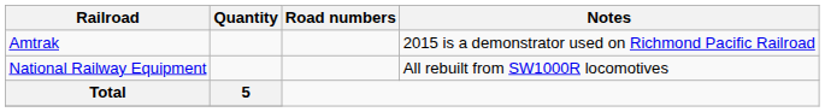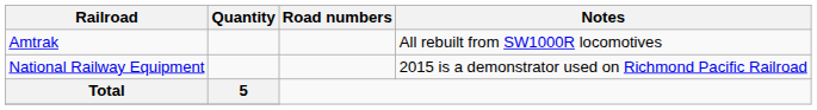 <table class="wikitable">
 <tr>
 <th>Railroad</th>
 <th>Quantity</th>
 <th>Road numbers</th>
 <th>Notes</th>
 </tr>
 <tr>
 <td><a href='#'>Amtrak</a></td>
 <td></td>
 <td></td>
-<td>2015 is a demonstrator used on <a href='#'>Richmond Pacific Railroad</a></td>
+<td>All rebuilt from <a href='#'>SW1000R</a> locomotives</td>
 </tr>
 <tr>
 <td><a href='#'>National Railway Equipment</a></td>
 <td></td>
 <td></td>
-<td>All rebuilt from <a href='#'>SW1000R</a> locomotives</td>
+<td>2015 is a demonstrator used on <a href='#'>Richmond Pacific Railroad</a></td>
 </tr>
 <tr>
 <th>Total</th>
 <th>5</th>
 </tr>
 <tr>
 </tr>
 </table>
